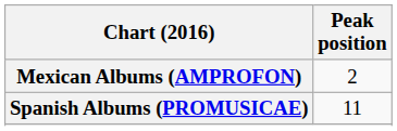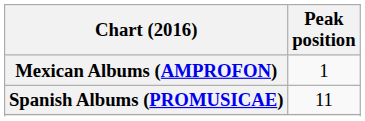 <table class="wikitable sortable plainrowheaders" style="text-align:center">
 <tr>
 <th scope="col">Chart (2016)</th>
 <th scope="col">Peak<br> position</th>
 </tr>
 <tr>
 <th scope="row">Mexican Albums (<a href='#'>AMPROFON</a>)</th>
-<td>2</td>
+<td>1</td>
 </tr>
 <tr>
 <th scope="row">Spanish Albums (<a href='#'>PROMUSICAE</a>)</th>
 <td>11</td>
 </tr>
 <tr>
 </tr>
 <tr>
 </tr>
 <tr>
 </tr>
 </table>
